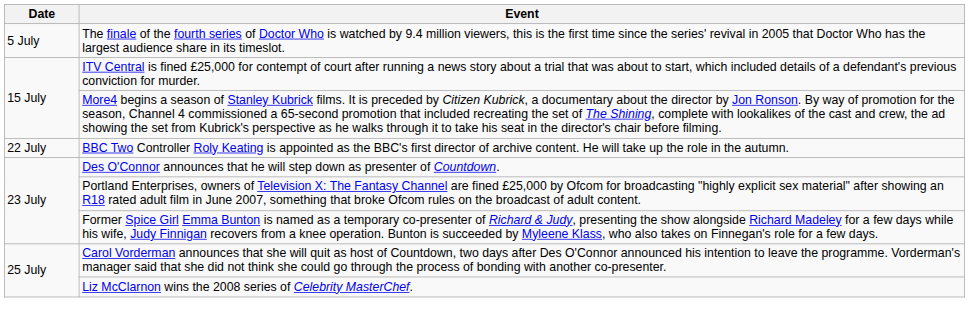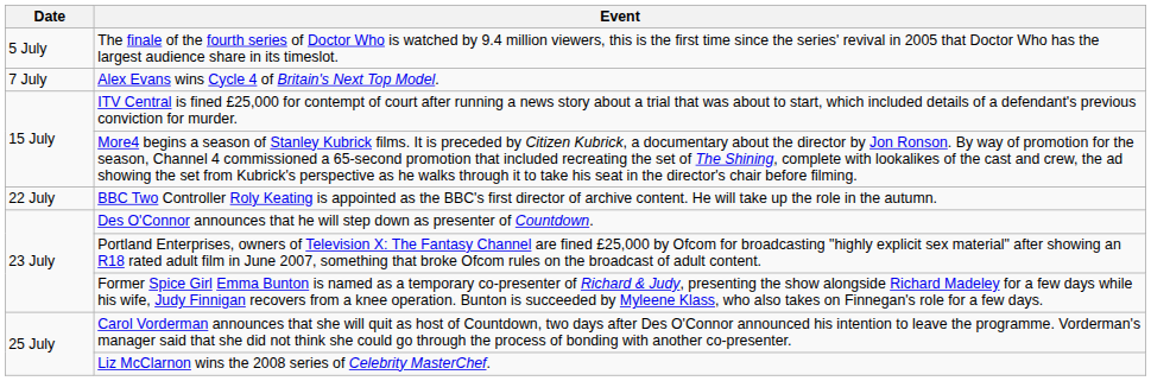 <table class="wikitable">
 <tr>
 <th width=90>Date</th>
 <th>Event</th>
 </tr>
 <tr>
 <td>5 July</td>
 <td>The <a href='#'>finale</a> of the <a href='#'>fourth series</a> of <a href='#'>Doctor Who</a> is watched by 9.4 million viewers, this is the first time since the series' revival in 2005 that Doctor Who has the largest audience share in its timeslot.</td>
+</tr>
+<tr>
+<td>7 July</td>
+<td><a href='#'>Alex Evans</a> wins <a href='#'>Cycle 4</a> of <em><a href='#'>Britain's Next Top Model</a></em>.</td>
 </tr>
 <tr>
 <td rowspan=2>15 July</td>
 <td><a href='#'>ITV Central</a> is fined £25,000 for contempt of court after running a news story about a trial that was about to start, which included details of a defendant's previous conviction for murder.</td>
 </tr>
 <tr>
 <td><a href='#'>More4</a> begins a season of <a href='#'>Stanley Kubrick</a> films. It is preceded by <em>Citizen Kubrick</em>, a documentary about the director by <a href='#'>Jon Ronson</a>. By way of promotion for the season, Channel 4 commissioned a 65-second promotion that included recreating the set of <em><a href='#'>The Shining</a></em>, complete with lookalikes of the cast and crew, the ad showing the set from Kubrick's perspective as he walks through it to take his seat in the director's chair before filming.</td>
 </tr>
 <tr>
 <td>22 July</td>
 <td><a href='#'>BBC Two</a> Controller <a href='#'>Roly Keating</a> is appointed as the BBC's first director of archive content. He will take up the role in the autumn.</td>
 </tr>
 <tr>
 <td rowspan=3>23 July</td>
 <td><a href='#'>Des O'Connor</a> announces that he will step down as presenter of <em><a href='#'>Countdown</a></em>.</td>
 </tr>
 <tr>
 <td>Portland Enterprises, owners of <a href='#'>Television X: The Fantasy Channel</a> are fined £25,000 by Ofcom for broadcasting "highly explicit sex material" after showing an <a href='#'>R18</a> rated adult film in June 2007, something that broke Ofcom rules on the broadcast of adult content.</td>
 </tr>
 <tr>
 <td>Former <a href='#'>Spice Girl</a> <a href='#'>Emma Bunton</a> is named as a temporary co-presenter of <em><a href='#'>Richard & Judy</a></em>, presenting the show alongside <a href='#'>Richard Madeley</a> for a few days while his wife, <a href='#'>Judy Finnigan</a> recovers from a knee operation. Bunton is succeeded by <a href='#'>Myleene Klass</a>, who also takes on Finnegan's role for a few days.</td>
 </tr>
 <tr>
 <td rowspan=2>25 July</td>
 <td><a href='#'>Carol Vorderman</a> announces that she will quit as host of Countdown, two days after Des O'Connor announced his intention to leave the programme. Vorderman's manager said that she did not think she could go through the process of bonding with another co-presenter.</td>
 </tr>
 <tr>
 <td><a href='#'>Liz McClarnon</a> wins the 2008 series of <em><a href='#'>Celebrity MasterChef</a></em>.</td>
 </tr>
 </table>
